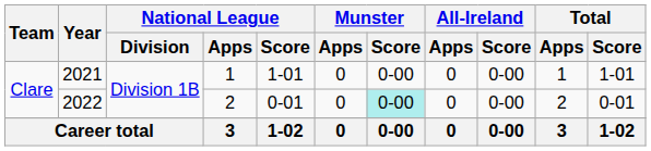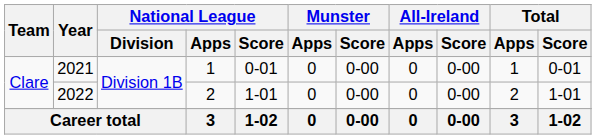 <table class="wikitable" style="text-align:center">
 <tr>
 <th rowspan="2">Team</th>
 <th rowspan="2">Year</th>
 <th colspan="3"><a href='#'>National League</a></th>
 <th colspan="2"><a href='#'>Munster</a></th>
 <th colspan="2"><a href='#'>All-Ireland</a></th>
 <th colspan="2">Total</th>
 </tr>
 <tr>
 <th>Division</th>
 <th>Apps</th>
 <th>Score</th>
 <th>Apps</th>
 <th>Score</th>
 <th>Apps</th>
 <th>Score</th>
 <th>Apps</th>
 <th>Score</th>
 </tr>
 <tr>
 <td rowspan="2"><a href='#'>Clare</a></td>
 <td>2021</td>
 <td rowspan="2"><a href='#'>Division 1B</a></td>
 <td>1</td>
+<td>0-01</td>
+<td>0</td>
+<td>0-00</td>
+<td>0</td>
+<td>0-00</td>
+<td>1</td>
+<td>0-01</td>
+</tr>
+<tr>
+<td>2022</td>
+<td>2</td>
 <td>1-01</td>
 <td>0</td>
 <td>0-00</td>
 <td>0</td>
 <td>0-00</td>
-<td>1</td>
+<td>2</td>
 <td>1-01</td>
-</tr>
-<tr>
-<td>2022</td>
-<td>2</td>
-<td>0-01</td>
-<td>0</td>
-<td style="background: paleturquoise;">0-00</td>
-<td>0</td>
-<td>0-00</td>
-<td>2</td>
-<td>0-01</td>
 </tr>
 <tr>
 </tr>
 <tr>
 <th colspan="3">Career total</th>
 <th>3</th>
 <th>1-02</th>
 <th>0</th>
 <th>0-00</th>
 <th>0</th>
 <th>0-00</th>
 <th>3</th>
 <th>1-02</th>
 </tr>
 </table>
